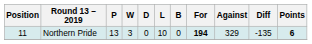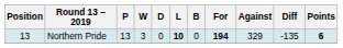 <table class="wikitable" style="text-align:center; font-size:85%;">
 <tr style="background: #d7ebed;">
 <th width="40" abbr="Position">Position</th>
 <th width="100">Round 13 – 2019</th>
 <th width="20" abbr="Played">P</th>
 <th width="20" abbr="Won">W</th>
 <th width="20" abbr="Drawn">D</th>
 <th width="20" abbr="Lost">L</th>
 <th width="20" abbr="Bye">B</th>
 <th width="40" abbr="Points for">For</th>
 <th width="40" abbr="Points against">Against</th>
 <th width="40" abbr="Points difference">Diff</th>
 <th width="40" abbr="Points">Points</th>
 </tr>
 <tr style="background: #d7ebed;">
-<td>11</td>
+<td>13</td>
 <td style="text-align:left;"> Northern Pride</td>
 <td>13</td>
 <td>3</td>
 <td>0</td>
-<td>10</td>
+<td><strong>10</strong></td>
 <td>0</td>
 <td><strong>194</strong></td>
 <td>329</td>
 <td>-135</td>
 <td><strong>6</strong></td>
 </tr>
 <tr>
 </tr>
 </table>
